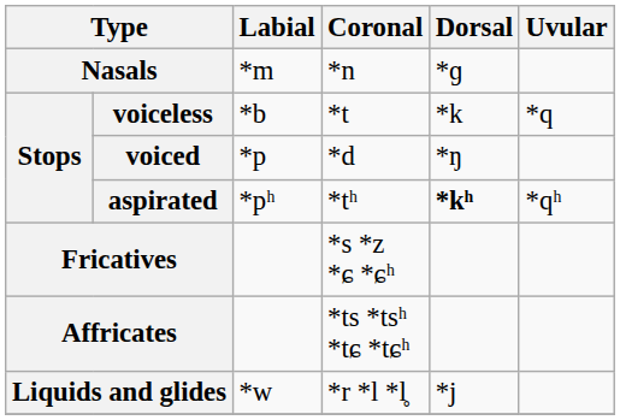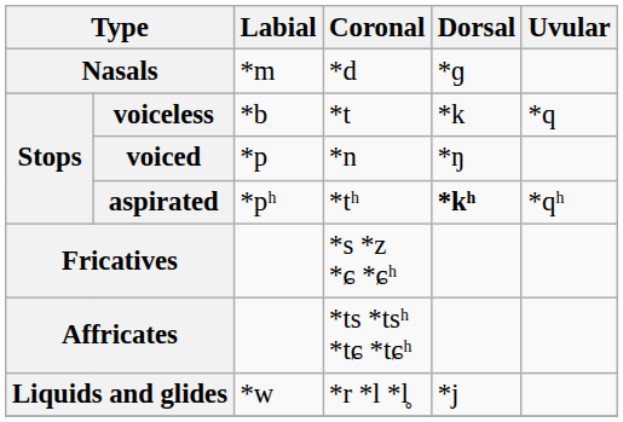 <table class="wikitable">
 <tr>
 <th colspan=2>Type</th>
 <th>Labial</th>
 <th>Coronal</th>
 <th>Dorsal</th>
 <th>Uvular</th>
 </tr>
 <tr>
 <th colspan=2>Nasals</th>
 <td>*m</td>
-<td>*n</td>
+<td>*d</td>
 <td>*ɡ</td>
 </tr>
 <tr>
 <th rowspan=3>Stops</th>
 <th>voiceless</th>
 <td>*b</td>
 <td>*t</td>
 <td>*k</td>
 <td>*q</td>
 </tr>
 <tr>
 <th>voiced</th>
 <td>*p</td>
-<td>*d</td>
+<td>*n</td>
 <td>*ŋ</td>
 <td></td>
 </tr>
 <tr>
 <th>aspirated</th>
 <td>*pʰ</td>
 <td>*tʰ</td>
 <td><strong>*kʰ</strong></td>
 <td>*qʰ</td>
 </tr>
 <tr>
 <th colspan=2>Fricatives</th>
 <td></td>
 <td>*s *z <br> *ɕ *ɕʰ</td>
 <td></td>
 <td></td>
 </tr>
 <tr>
 <th colspan=2>Affricates</th>
 <td></td>
 <td>*ts *tsʰ <br> *tɕ *tɕʰ</td>
 <td></td>
 <td></td>
 </tr>
 <tr>
 <th colspan=2>Liquids and glides</th>
 <td>*w</td>
 <td>*r *l *l̥</td>
 <td>*j</td>
 <td></td>
 </tr>
 <tr>
 </tr>
 </table>
